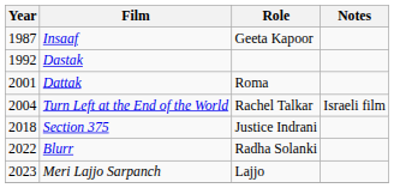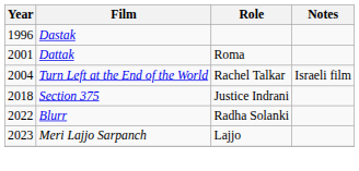 <table class = "wikitable sortable">
 <tr>
 <th>Year</th>
 <th>Film</th>
 <th>Role</th>
 <th>Notes</th>
 </tr>
 <tr>
-<td>1987</td>
-<td><em><a href='#'> Insaaf</a></em></td>
-<td>Geeta Kapoor</td>
-<td></td>
-</tr>
-<tr>
-<td>1992</td>
+<td>1996</td>
 <td><em><a href='#'>Dastak</a></em></td>
 <td></td>
 <td></td>
 </tr>
 <tr>
 <td>2001</td>
 <td><em><a href='#'>Dattak</a></em></td>
 <td>Roma</td>
 <td></td>
 </tr>
 <tr>
 <td>2004</td>
 <td><em><a href='#'>Turn Left at the End of the World</a></em></td>
 <td>Rachel Talkar</td>
 <td>Israeli film</td>
 </tr>
 <tr>
 <td>2018</td>
 <td><em><a href='#'>Section 375</a></em></td>
 <td>Justice Indrani</td>
 <td></td>
 </tr>
 <tr>
 <td>2022</td>
 <td><em><a href='#'>Blurr</a></em></td>
 <td>Radha Solanki</td>
 <td></td>
 </tr>
 <tr>
 <td>2023</td>
 <td><em>Meri Lajjo Sarpanch</em></td>
 <td>Lajjo</td>
 <td></td>
 </tr>
 <tr>
 </tr>
 </table>
